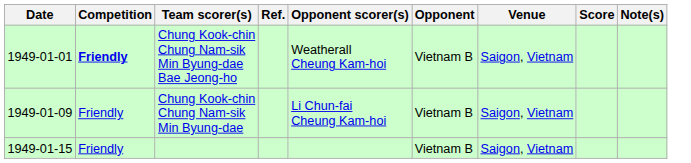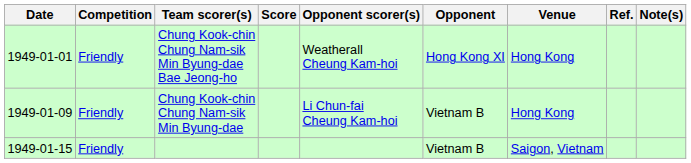 <table class="wikitable" style="font-size:88%;">
 <tr>
 <th>Date</th>
 <th>Competition</th>
 <th>Team scorer(s)</th>
-<th>Ref.</th>
+<th>Score</th>
 <th>Opponent scorer(s)</th>
 <th>Opponent</th>
 <th>Venue</th>
-<th>Score</th>
+<th>Ref.</th>
 <th>Note(s)</th>
 </tr>
 <tr bgcolor="#ccffcc">
 <td>1949-01-01</td>
-<td><strong><a href='#'>Friendly</a></strong></td>
+<td><a href='#'>Friendly</a></td>
 <td><a href='#'>Chung Kook-chin</a> <br><a href='#'>Chung Nam-sik</a> <br><a href='#'>Min Byung-dae</a> <br><a href='#'>Bae Jeong-ho</a> </td>
 <td></td>
 <td>Weatherall <br><a href='#'>Cheung Kam-hoi</a> </td>
-<td> Vietnam B</td>
-<td><a href='#'>Saigon</a>, <a href='#'>Vietnam</a></td>
+<td> <a href='#'>Hong Kong XI</a></td>
+<td><a href='#'>Hong Kong</a></td>
 <td></td>
 <td></td>
 </tr>
 <tr bgcolor="#ccffcc">
 <td>1949-01-09</td>
 <td><a href='#'>Friendly</a></td>
 <td><a href='#'>Chung Kook-chin</a> <br><a href='#'>Chung Nam-sik</a> <br><a href='#'>Min Byung-dae</a> </td>
 <td></td>
 <td><a href='#'>Li Chun-fai</a> <br><a href='#'>Cheung Kam-hoi</a> </td>
 <td> Vietnam B</td>
-<td><a href='#'>Saigon</a>, <a href='#'>Vietnam</a></td>
+<td><a href='#'>Hong Kong</a></td>
 <td></td>
 <td></td>
 </tr>
 <tr bgcolor="#ccffcc">
 <td>1949-01-15</td>
 <td><a href='#'>Friendly</a></td>
 <td></td>
 <td></td>
 <td></td>
 <td> Vietnam B</td>
 <td><a href='#'>Saigon</a>, <a href='#'>Vietnam</a></td>
 <td></td>
 <td></td>
 </tr>
 </table>
